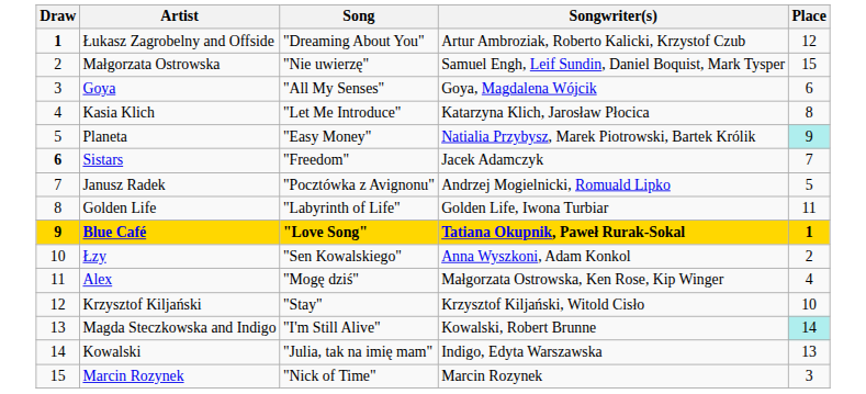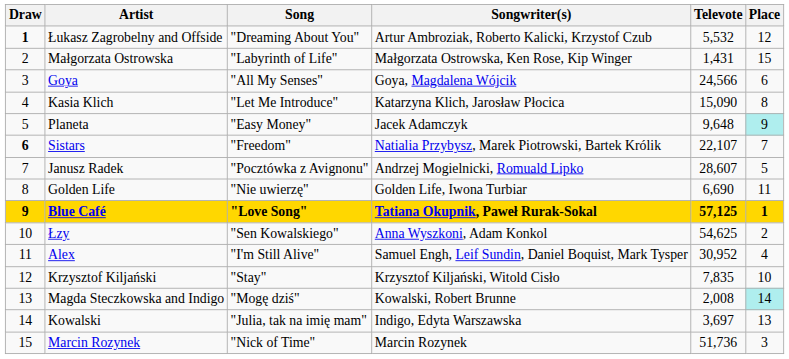 <table class="sortable wikitable" style="margin: 1em auto 1em auto; text-align:center">
 <tr>
 <th>Draw</th>
 <th>Artist</th>
 <th>Song</th>
 <th>Songwriter(s)</th>
+<th>Televote</th>
 <th>Place</th>
 </tr>
 <tr>
 <td><strong>1</strong></td>
 <td align="left">Łukasz Zagrobelny and Offside</td>
 <td align="left">"Dreaming About You"</td>
 <td align="left">Artur Ambroziak, Roberto Kalicki, Krzystof Czub</td>
+<td>5,532</td>
 <td>12</td>
 </tr>
 <tr>
 <td>2</td>
 <td align="left">Małgorzata Ostrowska</td>
-<td align="left">"Nie uwierzę"</td>
-<td align="left">Samuel Engh, <a href='#'>Leif Sundin</a>, Daniel Boquist, Mark Tysper</td>
+<td align="left">"Labyrinth of Life"</td>
+<td align="left">Małgorzata Ostrowska, Ken Rose, Kip Winger</td>
+<td>1,431</td>
 <td>15</td>
 </tr>
 <tr>
 <td>3</td>
 <td align="left"><a href='#'>Goya</a></td>
 <td align="left">"All My Senses"</td>
 <td align="left">Goya, <a href='#'>Magdalena Wójcik</a></td>
+<td>24,566</td>
 <td>6</td>
 </tr>
 <tr>
 <td>4</td>
 <td align="left">Kasia Klich</td>
 <td align="left">"Let Me Introduce"</td>
 <td align="left">Katarzyna Klich, Jarosław Płocica</td>
+<td>15,090</td>
 <td>8</td>
 </tr>
 <tr>
 <td>5</td>
 <td align="left">Planeta</td>
 <td align="left">"Easy Money"</td>
-<td align="left"><a href='#'>Natialia Przybysz</a>, Marek Piotrowski, Bartek Królik</td>
+<td align="left">Jacek Adamczyk</td>
+<td>9,648</td>
 <td style="background: paleturquoise;">9</td>
 </tr>
 <tr>
 <td><strong>6</strong></td>
 <td align="left"><a href='#'>Sistars</a></td>
 <td align="left">"Freedom"</td>
-<td align="left">Jacek Adamczyk</td>
+<td align="left"><a href='#'>Natialia Przybysz</a>, Marek Piotrowski, Bartek Królik</td>
+<td>22,107</td>
 <td>7</td>
 </tr>
 <tr>
 <td>7</td>
 <td align="left">Janusz Radek</td>
 <td align="left">"Pocztówka z Avignonu"</td>
 <td align="left">Andrzej Mogielnicki, <a href='#'>Romuald Lipko</a></td>
+<td>28,607</td>
 <td>5</td>
 </tr>
 <tr>
 <td>8</td>
 <td align="left">Golden Life</td>
-<td align="left">"Labyrinth of Life"</td>
+<td align="left">"Nie uwierzę"</td>
 <td align="left">Golden Life, Iwona Turbiar</td>
+<td>6,690</td>
 <td>11</td>
 </tr>
 <tr style="font-weight:bold; background:gold;">
 <td>9</td>
 <td align="left"><a href='#'>Blue Café</a></td>
 <td align="left">"Love Song"</td>
 <td align="left"><a href='#'>Tatiana Okupnik</a>, Paweł Rurak-Sokal</td>
+<td>57,125</td>
 <td>1</td>
 </tr>
 <tr>
 <td>10</td>
 <td align="left"><a href='#'>Łzy</a></td>
 <td align="left">"Sen Kowalskiego"</td>
 <td align="left"><a href='#'>Anna Wyszkoni</a>, Adam Konkol</td>
+<td>54,625</td>
 <td>2</td>
 </tr>
 <tr>
 <td>11</td>
 <td align="left"><a href='#'>Alex</a></td>
-<td align="left">"Mogę dziś"</td>
-<td align="left">Małgorzata Ostrowska, Ken Rose, Kip Winger</td>
+<td align="left">"I'm Still Alive"</td>
+<td align="left">Samuel Engh, <a href='#'>Leif Sundin</a>, Daniel Boquist, Mark Tysper</td>
+<td>30,952</td>
 <td>4</td>
 </tr>
 <tr>
 <td>12</td>
 <td align="left">Krzysztof Kiljański</td>
 <td align="left">"Stay"</td>
 <td align="left">Krzysztof Kiljański, Witold Cisło</td>
+<td>7,835</td>
 <td>10</td>
 </tr>
 <tr>
 <td>13</td>
 <td align="left">Magda Steczkowska and Indigo</td>
-<td align="left">"I'm Still Alive"</td>
+<td align="left">"Mogę dziś"</td>
 <td align="left">Kowalski, Robert Brunne</td>
+<td>2,008</td>
 <td style="background: paleturquoise;">14</td>
 </tr>
 <tr>
 <td>14</td>
 <td align="left">Kowalski</td>
 <td align="left">"Julia, tak na imię mam"</td>
 <td align="left">Indigo, Edyta Warszawska</td>
+<td>3,697</td>
 <td>13</td>
 </tr>
 <tr>
 <td>15</td>
 <td align="left"><a href='#'>Marcin Rozynek</a></td>
 <td align="left">"Nick of Time"</td>
 <td align="left">Marcin Rozynek</td>
+<td>51,736</td>
 <td>3</td>
 </tr>
 </table>
